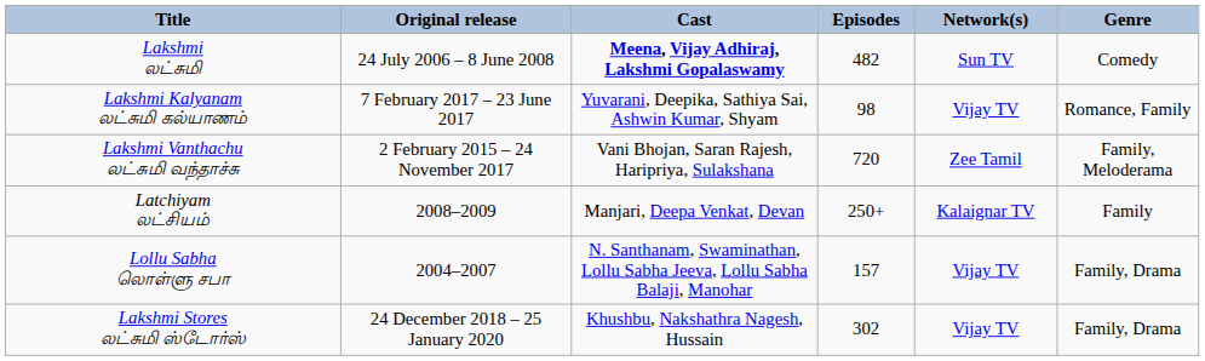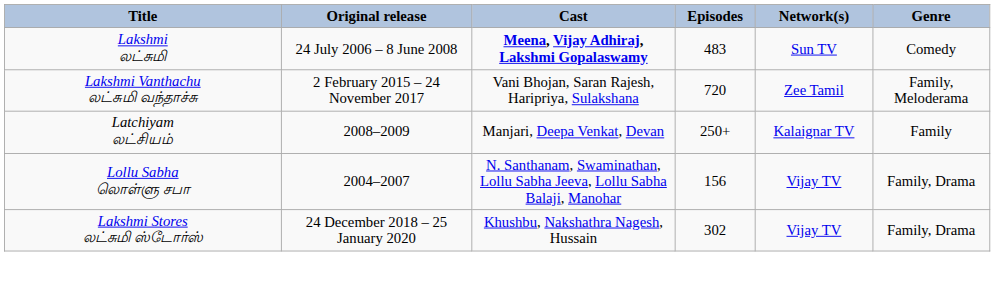 <table class="wikitable" style="text-align:center;">
 <tr>
 <th style="width:220pt; background:LightSteelBlue;">Title</th>
 <th style="width:150pt; background:LightSteelBlue;">Original release</th>
 <th style="width:160pt; background:LightSteelBlue;">Cast</th>
 <th style="width:60pt; background:LightSteelBlue;">Episodes</th>
 <th style="width:90pt; background:LightSteelBlue;">Network(s)</th>
 <th style="width:90pt; background:LightSteelBlue;">Genre</th>
 </tr>
 <tr>
 <td><em><a href='#'>Lakshmi</a></em> <br> <em>லட்சுமி</em></td>
 <td>24 July 2006 – 8 June 2008</td>
 <td><strong><a href='#'>Meena</a>, <a href='#'>Vijay Adhiraj</a>, <a href='#'>Lakshmi Gopalaswamy</a></strong></td>
-<td>482</td>
+<td>483</td>
 <td><a href='#'>Sun TV</a></td>
 <td>Comedy</td>
-</tr>
-<tr>
-<td><em><a href='#'>Lakshmi Kalyanam</a></em>  <br> <em>லட்சுமி கல்யாணம்</em></td>
-<td>7 February 2017 – 23 June 2017</td>
-<td><a href='#'>Yuvarani</a>, Deepika, Sathiya Sai, <a href='#'>Ashwin Kumar</a>, Shyam</td>
-<td>98</td>
-<td><a href='#'>Vijay TV</a></td>
-<td>Romance, Family</td>
 </tr>
 <tr>
 <td><em><a href='#'>Lakshmi Vanthachu</a></em> <br> <em>லட்சுமி வந்தாச்சு</em></td>
 <td>2 February 2015 – 24 November 2017</td>
 <td>Vani Bhojan, Saran Rajesh, Haripriya, <a href='#'>Sulakshana</a></td>
 <td>720</td>
 <td><a href='#'>Zee Tamil</a></td>
 <td>Family, Meloderama</td>
 </tr>
 <tr>
 <td><em>Latchiyam</em> <br> <em>லட்சியம்</em></td>
 <td>2008–2009</td>
 <td>Manjari, <a href='#'>Deepa Venkat</a>, <a href='#'>Devan</a></td>
 <td>250+</td>
 <td><a href='#'>Kalaignar TV</a></td>
 <td>Family</td>
 </tr>
 <tr>
 <td><em><a href='#'>Lollu Sabha</a></em> <br> <em>லொள்ளு சபா</em></td>
 <td>2004–2007</td>
 <td><a href='#'>N. Santhanam</a>, <a href='#'>Swaminathan</a>, <a href='#'>Lollu Sabha Jeeva</a>, <a href='#'>Lollu Sabha Balaji</a>, <a href='#'>Manohar</a></td>
-<td>157</td>
+<td>156</td>
 <td><a href='#'>Vijay TV</a></td>
 <td>Family, Drama</td>
 </tr>
 <tr>
 <td><em><a href='#'>Lakshmi Stores</a></em> <br> <em>லட்சுமி ஸ்டோர்ஸ்</em></td>
 <td>24 December 2018 – 25 January 2020</td>
 <td><a href='#'>Khushbu</a>, <a href='#'>Nakshathra Nagesh</a>, Hussain</td>
 <td>302</td>
 <td><a href='#'>Vijay TV</a></td>
 <td>Family, Drama</td>
 </tr>
 </table>
